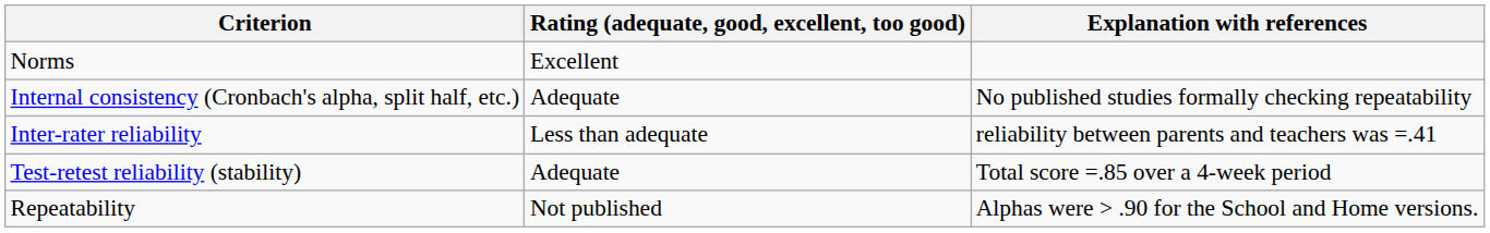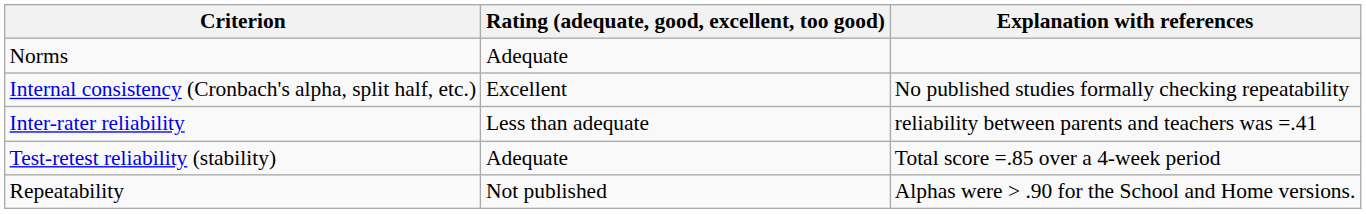 <table class="wikitable">
 <tr>
 <th>Criterion</th>
 <th>Rating (adequate, good, excellent, too good)</th>
 <th>Explanation with references</th>
 </tr>
 <tr>
 <td>Norms</td>
-<td>Excellent</td>
+<td>Adequate</td>
 <td></td>
 </tr>
 <tr>
 <td><a href='#'>Internal consistency</a> (Cronbach's alpha, split half, etc.)</td>
-<td>Adequate</td>
+<td>Excellent</td>
 <td>No published studies formally checking repeatability</td>
 </tr>
 <tr>
 <td><a href='#'>Inter-rater reliability</a></td>
 <td>Less than adequate</td>
 <td>reliability between parents and teachers was =.41</td>
 </tr>
 <tr>
 <td><a href='#'>Test-retest reliability</a> (stability)</td>
 <td>Adequate</td>
 <td>Total score =.85 over a 4-week period</td>
 </tr>
 <tr>
 <td>Repeatability</td>
 <td>Not published</td>
 <td>Alphas were > .90 for the School and Home versions.</td>
 </tr>
 </table>
